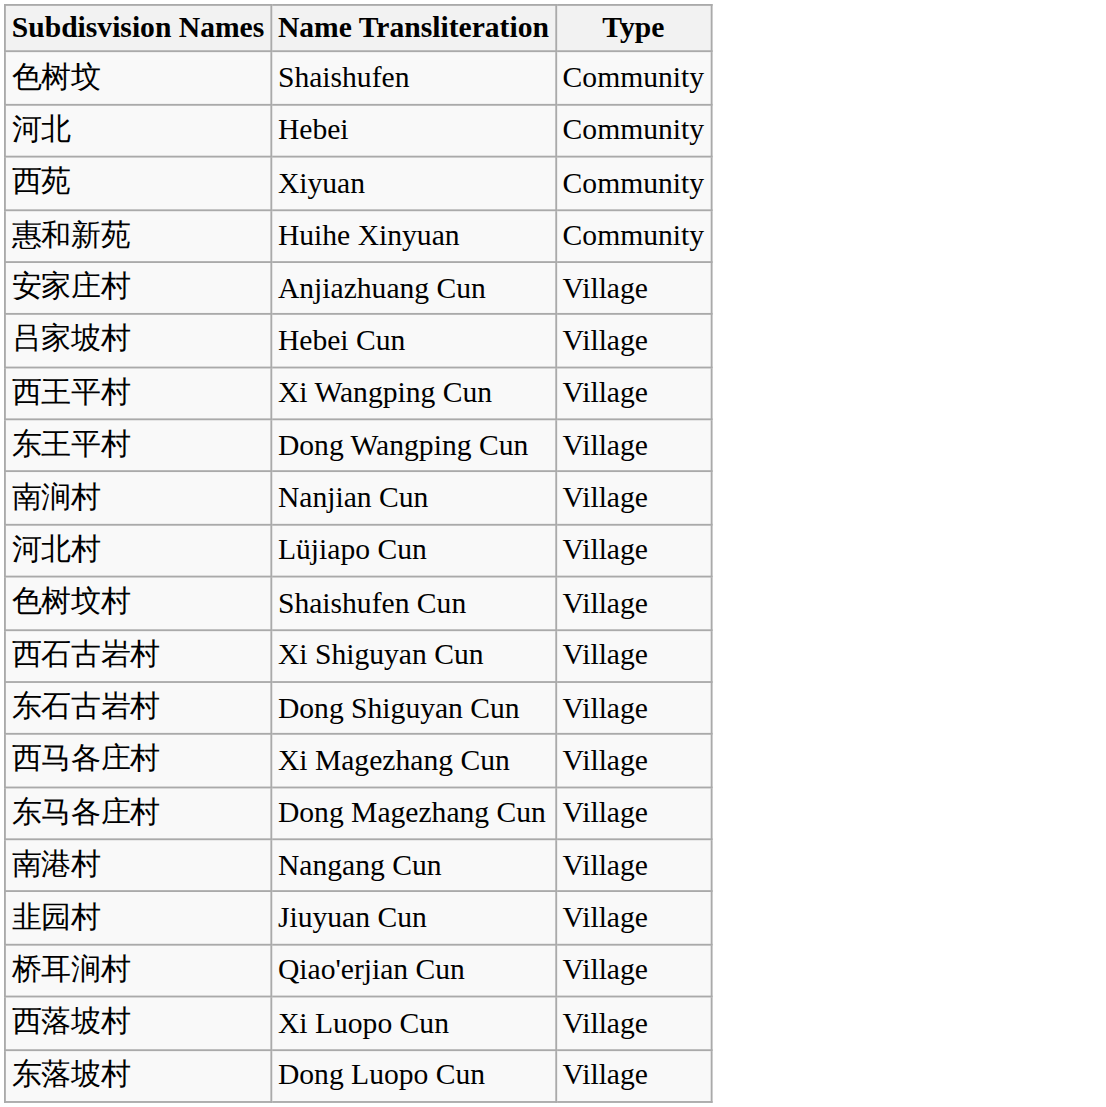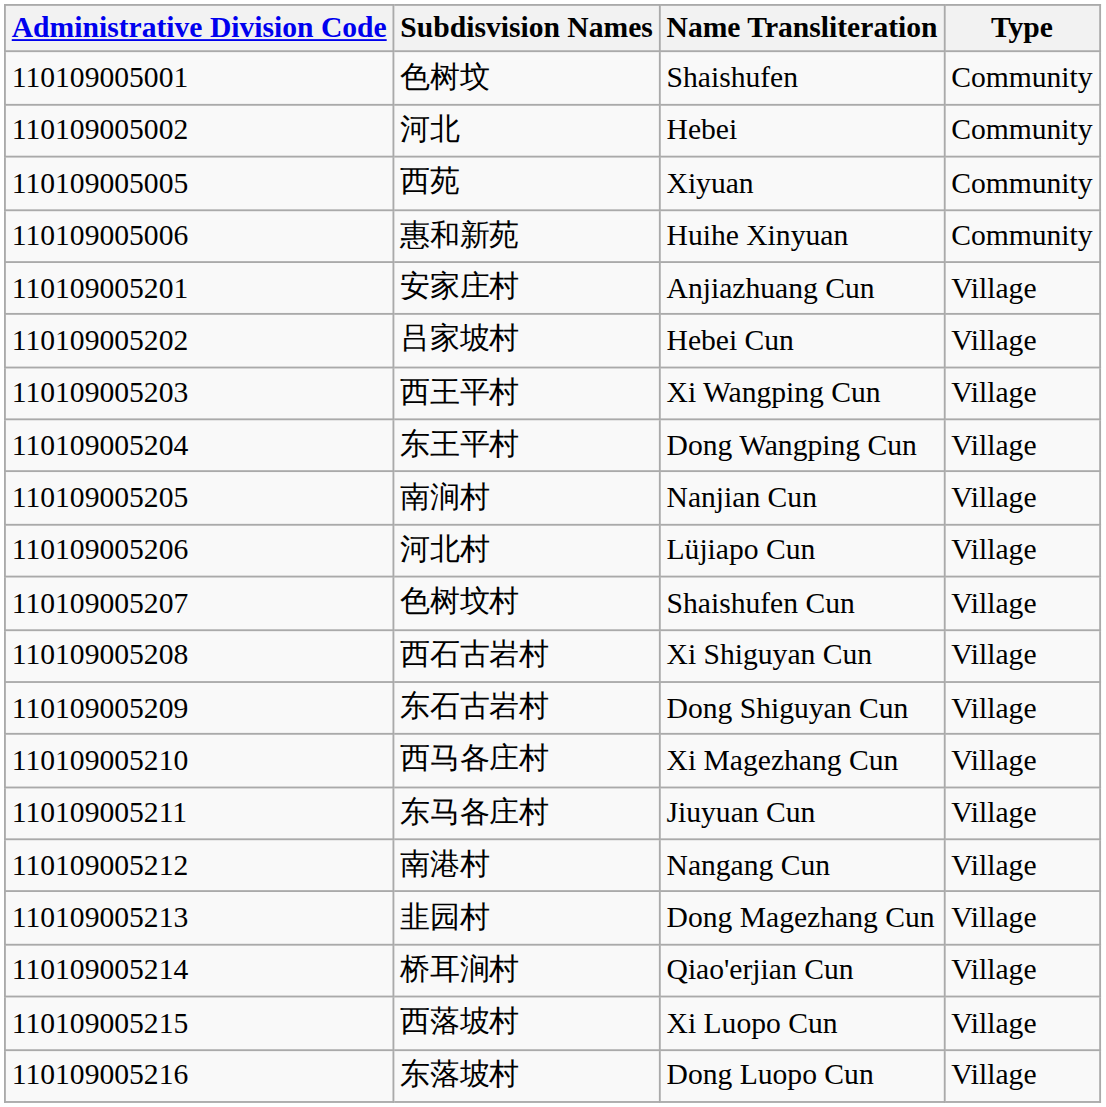 <table class="wikitable sortable">
 <tr>
+<th><a href='#'>Administrative Division Code</a></th>
 <th>Subdisvision Names</th>
 <th>Name Transliteration</th>
 <th>Type</th>
 </tr>
 <tr>
+<td>110109005001</td>
 <td>色树坟</td>
 <td>Shaishufen</td>
 <td>Community</td>
 </tr>
 <tr>
+<td>110109005002</td>
 <td>河北</td>
 <td>Hebei</td>
 <td>Community</td>
 </tr>
 <tr>
+<td>110109005005</td>
 <td>西苑</td>
 <td>Xiyuan</td>
 <td>Community</td>
 </tr>
 <tr>
+<td>110109005006</td>
 <td>惠和新苑</td>
 <td>Huihe Xinyuan</td>
 <td>Community</td>
 </tr>
 <tr>
+<td>110109005201</td>
 <td>安家庄村</td>
 <td>Anjiazhuang Cun</td>
 <td>Village</td>
 </tr>
 <tr>
+<td>110109005202</td>
 <td>吕家坡村</td>
 <td>Hebei Cun</td>
 <td>Village</td>
 </tr>
 <tr>
+<td>110109005203</td>
 <td>西王平村</td>
 <td>Xi Wangping Cun</td>
 <td>Village</td>
 </tr>
 <tr>
+<td>110109005204</td>
 <td>东王平村</td>
 <td>Dong Wangping Cun</td>
 <td>Village</td>
 </tr>
 <tr>
+<td>110109005205</td>
 <td>南涧村</td>
 <td>Nanjian Cun</td>
 <td>Village</td>
 </tr>
 <tr>
+<td>110109005206</td>
 <td>河北村</td>
 <td>Lüjiapo Cun</td>
 <td>Village</td>
 </tr>
 <tr>
+<td>110109005207</td>
 <td>色树坟村</td>
 <td>Shaishufen Cun</td>
 <td>Village</td>
 </tr>
 <tr>
+<td>110109005208</td>
 <td>西石古岩村</td>
 <td>Xi Shiguyan Cun</td>
 <td>Village</td>
 </tr>
 <tr>
+<td>110109005209</td>
 <td>东石古岩村</td>
 <td>Dong Shiguyan Cun</td>
 <td>Village</td>
 </tr>
 <tr>
+<td>110109005210</td>
 <td>西马各庄村</td>
 <td>Xi Magezhang Cun</td>
 <td>Village</td>
 </tr>
 <tr>
+<td>110109005211</td>
 <td>东马各庄村</td>
-<td>Dong Magezhang Cun</td>
+<td>Jiuyuan Cun</td>
 <td>Village</td>
 </tr>
 <tr>
+<td>110109005212</td>
 <td>南港村</td>
 <td>Nangang Cun</td>
 <td>Village</td>
 </tr>
 <tr>
+<td>110109005213</td>
 <td>韭园村</td>
-<td>Jiuyuan Cun</td>
+<td>Dong Magezhang Cun</td>
 <td>Village</td>
 </tr>
 <tr>
+<td>110109005214</td>
 <td>桥耳涧村</td>
 <td>Qiao'erjian Cun</td>
 <td>Village</td>
 </tr>
 <tr>
+<td>110109005215</td>
 <td>西落坡村</td>
 <td>Xi Luopo Cun</td>
 <td>Village</td>
 </tr>
 <tr>
+<td>110109005216</td>
 <td>东落坡村</td>
 <td>Dong Luopo Cun</td>
 <td>Village</td>
 </tr>
 </table>
